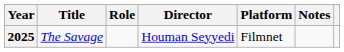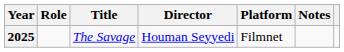 <table class="wikitable plainrowheaders sortable"  style=font-size:100%>
 <tr>
 <th scope="col">Year</th>
+<th scope="col">Role</th>
 <th scope="col">Title</th>
-<th scope="col">Role</th>
 <th scope="col">Director</th>
 <th scope="col" class="unsortable">Platform</th>
 <th scope="col" class="unsortable">Notes</th>
 <th scope="col" class="unsortable"></th>
 </tr>
 <tr>
 <th scope=row>2025</th>
+<td></td>
 <td><em><a href='#'>The Savage</a></em></td>
-<td></td>
 <td><a href='#'>Houman Seyyedi</a></td>
 <td>Filmnet</td>
 <td></td>
 <td></td>
 </tr>
 </table>
